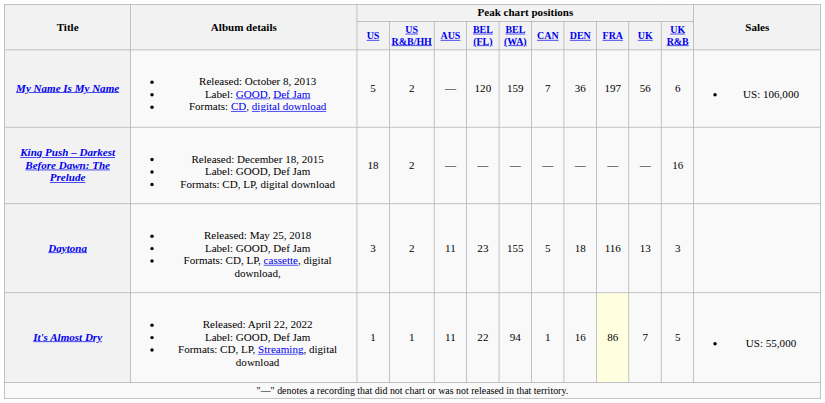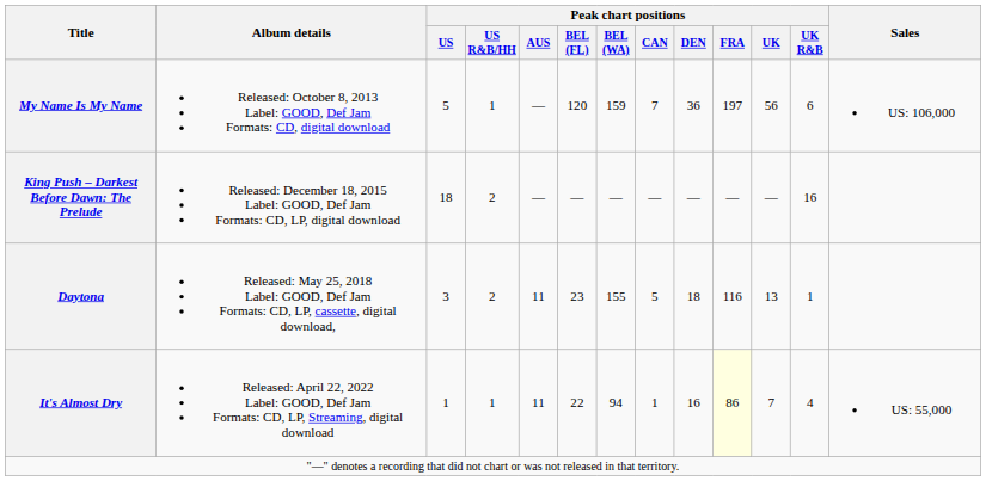 <table class="wikitable plainrowheaders" style="text-align:center;">
 <tr>
 <th scope="col" rowspan="2" style="width:11em;">Title</th>
 <th scope="col" rowspan="2" style="width:20em;">Album details</th>
 <th scope="col" colspan="10">Peak chart positions</th>
 <th scope="col" rowspan="2" style="width:11em;">Sales</th>
 </tr>
 <tr>
 <th scope="col" style="width:2.8em;font-size:90%;"><a href='#'>US</a><br></th>
 <th scope="col" style="width:2.8em;font-size:90%;"><a href='#'>US<br>R&B/HH</a><br></th>
 <th scope="col" style="width:2.8em;font-size:90%;"><a href='#'>AUS</a><br></th>
 <th scope="col" style="width:2.8em;font-size:90%;"><a href='#'>BEL<br>(FL)</a><br></th>
 <th scope="col" style="width:2.8em;font-size:90%;"><a href='#'>BEL<br>(WA)</a><br></th>
 <th scope="col" style="width:2.8em;font-size:90%;"><a href='#'>CAN</a><br></th>
 <th scope="col" style="width:2.8em;font-size:90%;"><a href='#'>DEN</a><br></th>
 <th scope="col" style="width:2.8em;font-size:90%;"><a href='#'>FRA</a><br></th>
 <th scope="col" style="width:2.8em;font-size:90%;"><a href='#'>UK</a><br></th>
 <th scope="col" style="width:2.8em;font-size:90%;"><a href='#'>UK<br>R&B</a><br></th>
 </tr>
 <tr>
 <th scope="row"><em><a href='#'>My Name Is My Name</a></em></th>
 <td><br><ul><li>Released: October 8, 2013</li><li>Label: <a href='#'>GOOD</a>, <a href='#'>Def Jam</a></li><li>Formats: <a href='#'>CD</a>, <a href='#'>digital download</a></li></ul></td>
 <td>5</td>
-<td>2</td>
+<td>1</td>
 <td>—</td>
 <td>120</td>
 <td>159</td>
 <td>7</td>
 <td>36</td>
 <td>197</td>
 <td>56</td>
 <td>6</td>
 <td><br><ul><li>US: 106,000</li></ul></td>
 </tr>
 <tr>
 <th scope="row"><em><a href='#'>King Push – Darkest Before Dawn: The Prelude</a></em></th>
 <td><br><ul><li>Released: December 18, 2015</li><li>Label: GOOD, Def Jam</li><li>Formats: CD, LP, digital download</li></ul></td>
 <td>18</td>
 <td>2</td>
 <td>—</td>
 <td>—</td>
 <td>—</td>
 <td>—</td>
 <td>—</td>
 <td>—</td>
 <td>—</td>
 <td>16</td>
 <td></td>
 </tr>
 <tr>
 <th scope="row"><em><a href='#'>Daytona</a></em></th>
 <td><br><ul><li>Released: May 25, 2018</li><li>Label: GOOD, Def Jam</li><li>Formats: CD, LP, <a href='#'>cassette</a>, digital download,</li></ul></td>
 <td>3</td>
 <td>2</td>
 <td>11</td>
 <td>23</td>
 <td>155</td>
 <td>5</td>
 <td>18</td>
 <td>116</td>
 <td>13</td>
-<td>3</td>
+<td>1</td>
 <td></td>
 </tr>
 <tr>
 <th scope="row"><em><a href='#'>It's Almost Dry</a></em></th>
 <td><br><ul><li>Released: April 22, 2022</li><li>Label: GOOD, Def Jam</li><li>Formats: CD, LP, <a href='#'>Streaming</a>, digital download</li></ul></td>
 <td>1</td>
 <td>1</td>
 <td>11<br></td>
 <td>22</td>
 <td>94</td>
 <td>1</td>
 <td>16<br></td>
 <td style="background: lightyellow;">86<br></td>
 <td>7</td>
-<td>5</td>
+<td>4</td>
 <td><br><ul><li>US: 55,000</li></ul></td>
 </tr>
 <tr>
 <td colspan="14" style="font-size:90%">"—" denotes a recording that did not chart or was not released in that territory.</td>
 </tr>
 </table>
